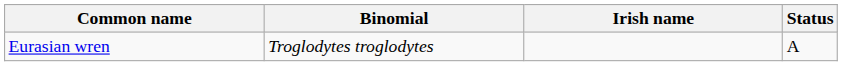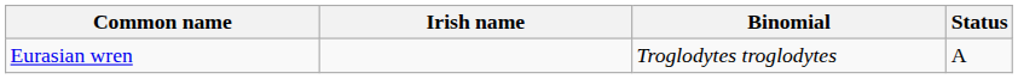 <table width=60% class="wikitable">
 <tr>
 <th width=32%>Common name</th>
+<th width=32%>Irish name</th>
 <th width=32%>Binomial</th>
-<th width=32%>Irish name</th>
 <th width=4%>Status</th>
 </tr>
 <tr>
 <td><a href='#'>Eurasian wren</a></td>
+<td></td>
 <td><em>Troglodytes troglodytes</em></td>
-<td></td>
 <td>A</td>
 </tr>
 </table>
